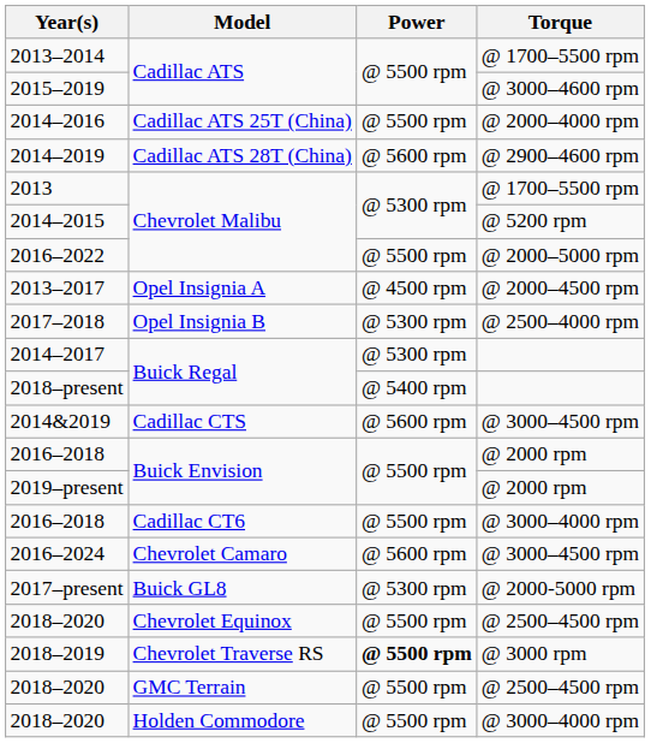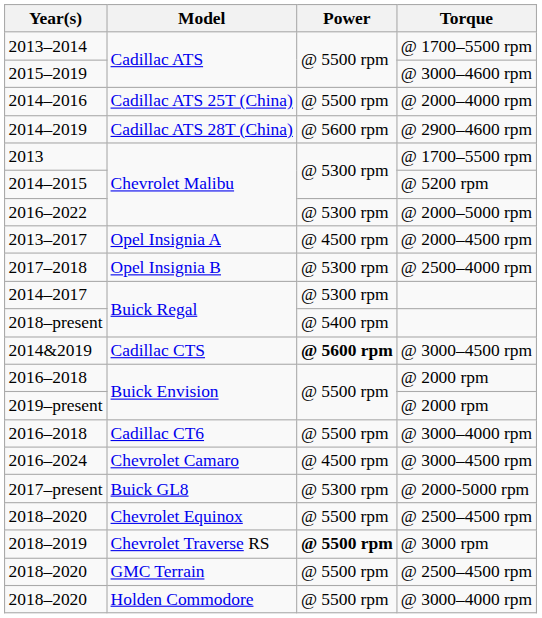 <table class="wikitable">
 <tr>
 <th scope="col">Year(s)</th>
 <th scope="col">Model</th>
 <th scope="col">Power</th>
 <th scope="col">Torque</th>
 </tr>
 <tr>
 <td>2013–2014</td>
 <td rowspan="2"><a href='#'>Cadillac ATS</a></td>
 <td rowspan="2"> @ 5500 rpm</td>
 <td> @ 1700–5500 rpm</td>
 </tr>
 <tr>
 <td>2015–2019</td>
 <td> @ 3000–4600 rpm</td>
 </tr>
 <tr>
 <td>2014–2016</td>
 <td><a href='#'>Cadillac ATS 25T (China)</a></td>
 <td> @ 5500 rpm</td>
 <td> @ 2000–4000 rpm</td>
 </tr>
 <tr>
 <td>2014–2019</td>
 <td><a href='#'>Cadillac ATS 28T (China)</a></td>
 <td> @ 5600 rpm</td>
 <td> @ 2900–4600 rpm</td>
 </tr>
 <tr>
 <td>2013</td>
 <td rowspan="3"><a href='#'>Chevrolet Malibu</a></td>
 <td rowspan="2"> @ 5300 rpm</td>
 <td> @ 1700–5500 rpm</td>
 </tr>
 <tr>
 <td>2014–2015</td>
 <td> @ 5200 rpm</td>
 </tr>
 <tr>
 <td>2016–2022</td>
-<td> @ 5500 rpm</td>
+<td> @ 5300 rpm</td>
 <td> @ 2000–5000 rpm</td>
 </tr>
 <tr>
 <td>2013–2017</td>
 <td><a href='#'>Opel Insignia A</a></td>
 <td> @ 4500 rpm</td>
 <td> @ 2000–4500 rpm</td>
 </tr>
 <tr>
 <td>2017–2018</td>
 <td><a href='#'>Opel Insignia B</a></td>
 <td> @ 5300 rpm</td>
 <td> @ 2500–4000 rpm</td>
 </tr>
 <tr>
 <td>2014–2017</td>
 <td rowspan="2"><a href='#'>Buick Regal</a></td>
 <td> @ 5300 rpm</td>
 <td></td>
 </tr>
 <tr>
 <td>2018–present</td>
 <td> @ 5400 rpm</td>
 <td></td>
 </tr>
 <tr>
 <td>2014&2019</td>
 <td><a href='#'>Cadillac CTS</a></td>
-<td> @ 5600 rpm</td>
+<td><strong> @ 5600 rpm</strong></td>
 <td> @ 3000–4500 rpm</td>
 </tr>
 <tr>
 <td>2016–2018</td>
 <td rowspan="2"><a href='#'>Buick Envision</a></td>
 <td rowspan="2"> @ 5500 rpm</td>
 <td> @ 2000 rpm</td>
 </tr>
 <tr>
 <td>2019–present</td>
 <td> @ 2000 rpm</td>
 </tr>
 <tr>
 <td>2016–2018</td>
 <td><a href='#'>Cadillac CT6</a></td>
 <td> @ 5500 rpm</td>
 <td> @ 3000–4000 rpm</td>
 </tr>
 <tr>
 <td>2016–2024</td>
 <td><a href='#'>Chevrolet Camaro</a></td>
-<td> @ 5600 rpm</td>
+<td> @ 4500 rpm</td>
 <td> @ 3000–4500 rpm</td>
 </tr>
 <tr>
 <td>2017–present</td>
 <td><a href='#'>Buick GL8</a></td>
 <td> @ 5300 rpm</td>
 <td> @ 2000-5000 rpm</td>
 </tr>
 <tr>
 <td>2018–2020</td>
 <td><a href='#'>Chevrolet Equinox</a></td>
 <td> @ 5500 rpm</td>
 <td> @ 2500–4500 rpm</td>
 </tr>
 <tr>
 <td>2018–2019</td>
 <td><a href='#'>Chevrolet Traverse</a> RS</td>
 <td><strong> @ 5500 rpm</strong></td>
 <td> @ 3000 rpm</td>
 </tr>
 <tr>
 <td>2018–2020</td>
 <td><a href='#'>GMC Terrain</a></td>
 <td> @ 5500 rpm</td>
 <td> @ 2500–4500 rpm</td>
 </tr>
 <tr>
 <td>2018–2020</td>
 <td><a href='#'>Holden Commodore</a></td>
 <td> @ 5500 rpm</td>
 <td> @ 3000–4000 rpm</td>
 </tr>
 </table>
